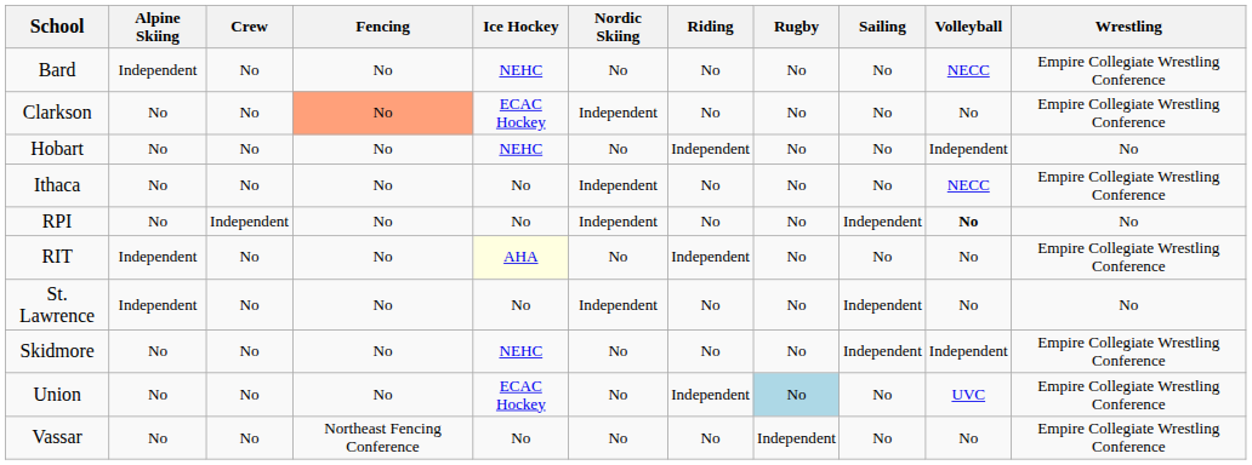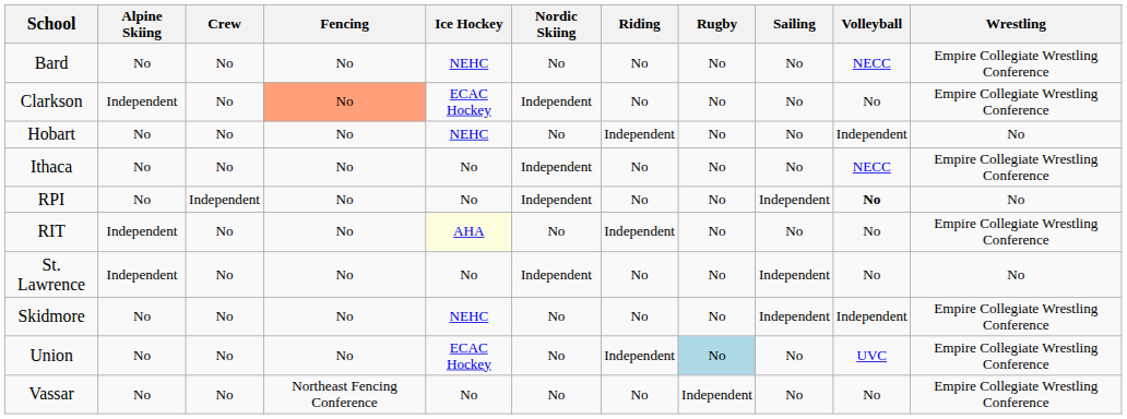 <table class="wikitable" style="text-align:center;">
 <tr>
 <th><big>School</big></th>
 <th>Alpine Skiing</th>
 <th>Crew</th>
 <th>Fencing</th>
 <th>Ice Hockey</th>
 <th>Nordic Skiing</th>
 <th>Riding</th>
 <th>Rugby</th>
 <th>Sailing</th>
 <th>Volleyball</th>
 <th>Wrestling</th>
 </tr>
 <tr>
 <td><big>Bard</big></td>
-<td>Independent</td>
+<td>No</td>
 <td>No</td>
 <td>No</td>
 <td><a href='#'>NEHC</a></td>
 <td>No</td>
 <td>No</td>
 <td>No</td>
 <td>No</td>
 <td><a href='#'>NECC</a></td>
 <td>Empire Collegiate Wrestling Conference</td>
 </tr>
 <tr>
 <td><big>Clarkson</big></td>
-<td>No</td>
+<td>Independent</td>
 <td>No</td>
 <td style="background: lightsalmon;">No</td>
 <td><a href='#'>ECAC Hockey</a></td>
 <td>Independent</td>
 <td>No</td>
 <td>No</td>
 <td>No</td>
 <td>No</td>
 <td>Empire Collegiate Wrestling Conference</td>
 </tr>
 <tr>
 <td><big>Hobart</big></td>
 <td>No</td>
 <td>No</td>
 <td>No</td>
 <td><a href='#'>NEHC</a></td>
 <td>No</td>
 <td>Independent</td>
 <td>No</td>
 <td>No</td>
 <td>Independent</td>
 <td>No</td>
 </tr>
 <tr>
 <td><big>Ithaca</big></td>
 <td>No</td>
 <td>No</td>
 <td>No</td>
 <td>No</td>
 <td>Independent</td>
 <td>No</td>
 <td>No</td>
 <td>No</td>
 <td><a href='#'>NECC</a></td>
 <td>Empire Collegiate Wrestling Conference</td>
 </tr>
 <tr>
 <td><big>RPI</big></td>
 <td>No</td>
 <td>Independent</td>
 <td>No</td>
 <td>No</td>
 <td>Independent</td>
 <td>No</td>
 <td>No</td>
 <td>Independent</td>
 <td><strong>No</strong></td>
 <td>No</td>
 </tr>
 <tr>
 <td><big>RIT</big></td>
 <td>Independent</td>
 <td>No</td>
 <td>No</td>
 <td style="background: lightyellow;"><a href='#'>AHA</a></td>
 <td>No</td>
 <td>Independent</td>
 <td>No</td>
 <td>No</td>
 <td>No</td>
 <td>Empire Collegiate Wrestling Conference</td>
 </tr>
 <tr>
 <td><big>St. Lawrence</big></td>
 <td>Independent</td>
 <td>No</td>
 <td>No</td>
 <td>No</td>
 <td>Independent</td>
 <td>No</td>
 <td>No</td>
 <td>Independent</td>
 <td>No</td>
 <td>No</td>
 </tr>
 <tr>
 <td><big>Skidmore</big></td>
 <td>No</td>
 <td>No</td>
 <td>No</td>
 <td><a href='#'>NEHC</a></td>
 <td>No</td>
 <td>No</td>
 <td>No</td>
 <td>Independent</td>
 <td>Independent</td>
 <td>Empire Collegiate Wrestling Conference</td>
 </tr>
 <tr>
 <td><big>Union</big></td>
 <td>No</td>
 <td>No</td>
 <td>No</td>
 <td><a href='#'>ECAC Hockey</a></td>
 <td>No</td>
 <td>Independent</td>
 <td style="background: lightblue;">No</td>
 <td>No</td>
 <td><a href='#'>UVC</a></td>
 <td>Empire Collegiate Wrestling Conference</td>
 </tr>
 <tr>
 <td><big>Vassar</big></td>
 <td>No</td>
 <td>No</td>
 <td>Northeast Fencing Conference</td>
 <td>No</td>
 <td>No</td>
 <td>No</td>
 <td>Independent</td>
 <td>No</td>
 <td>No</td>
 <td>Empire Collegiate Wrestling Conference</td>
 </tr>
 </table>
